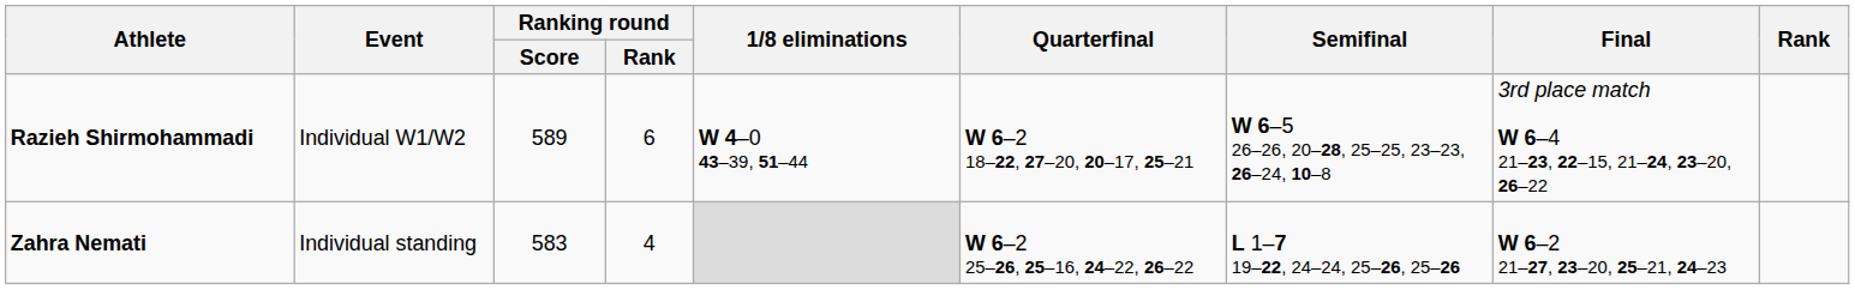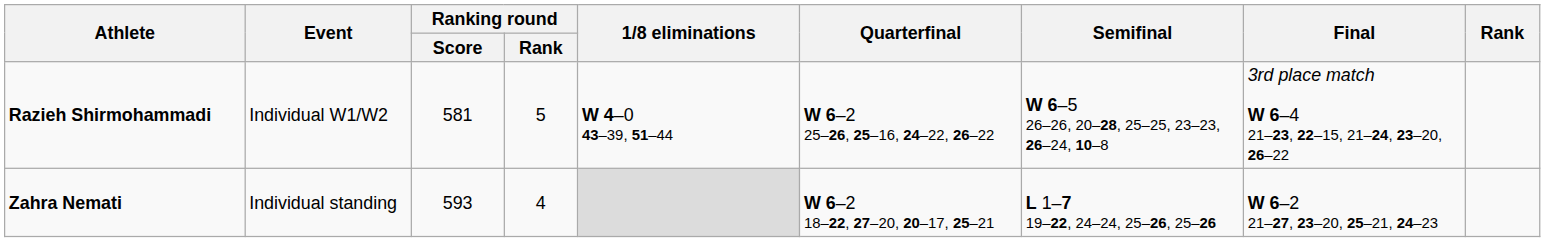 <table class="wikitable" width="98%" style="text-align:left; font-size:90%">
 <tr>
 <th rowspan="2" width="13%">Athlete</th>
 <th rowspan="2" width="9%">Event</th>
 <th colspan="2">Ranking round</th>
 <th rowspan="2" width="12%">1/8 eliminations</th>
 <th rowspan="2" width="12%">Quarterfinal</th>
 <th rowspan="2" width="12%">Semifinal</th>
 <th rowspan="2" width="12%">Final</th>
 <th rowspan="2" width="4%">Rank</th>
 </tr>
 <tr>
 <th width="5%">Score</th>
 <th width="4%">Rank</th>
 </tr>
 <tr>
 <td><strong>Razieh Shirmohammadi</strong></td>
 <td>Individual W1/W2</td>
-<td align="center">589</td>
-<td align="center">6 <strong></strong></td>
+<td align="center">581</td>
+<td align="center">5 <strong></strong></td>
 <td><br><strong>W</strong> <strong>4</strong>–0<br><small><strong>43</strong>–39, <strong>51</strong>–44</small></td>
-<td><br><strong>W</strong> <strong>6</strong>–2<br><small>18–<strong>22</strong>, <strong>27</strong>–20, <strong>20</strong>–17, <strong>25</strong>–21</small></td>
+<td><br><strong>W</strong> <strong>6</strong>–2<br><small>25–<strong>26</strong>, <strong>25</strong>–16, <strong>24</strong>–22, <strong>26</strong>–22</small></td>
 <td><br><strong>W</strong> <strong>6</strong>–5<br><small>26–26, 20–<strong>28</strong>, 25–25, 23–23, <strong>26</strong>–24, <strong>10</strong>–8</small></td>
 <td><em>3rd place match</em><br><br><strong>W</strong> <strong>6</strong>–4<br><small>21–<strong>23</strong>, <strong>22</strong>–15, 21–<strong>24</strong>, <strong>23</strong>–20, <strong>26</strong>–22</small></td>
 <td align="center"></td>
 </tr>
 <tr>
 <td><strong>Zahra Nemati</strong></td>
 <td>Individual standing</td>
-<td align="center">583</td>
+<td align="center">593</td>
 <td align="center">4 <strong></strong></td>
 <td bgcolor=#DCDCDC></td>
-<td><br><strong>W</strong> <strong>6</strong>–2<br><small>25–<strong>26</strong>, <strong>25</strong>–16, <strong>24</strong>–22, <strong>26</strong>–22</small></td>
+<td><br><strong>W</strong> <strong>6</strong>–2<br><small>18–<strong>22</strong>, <strong>27</strong>–20, <strong>20</strong>–17, <strong>25</strong>–21</small></td>
 <td><br><strong>L</strong> 1–<strong>7</strong><br><small>19–<strong>22</strong>, 24–24, 25–<strong>26</strong>, 25–<strong>26</strong></small></td>
 <td><br><strong>W</strong> <strong>6</strong>–2<br><small>21–<strong>27</strong>, <strong>23</strong>–20, <strong>25</strong>–21, <strong>24</strong>–23</small></td>
 <td align="center"></td>
 </tr>
 </table>
